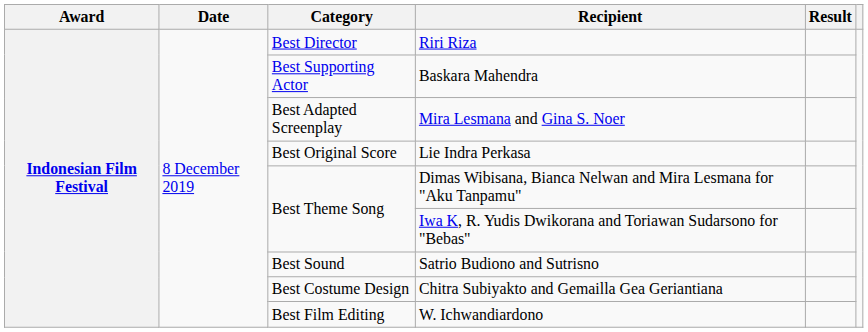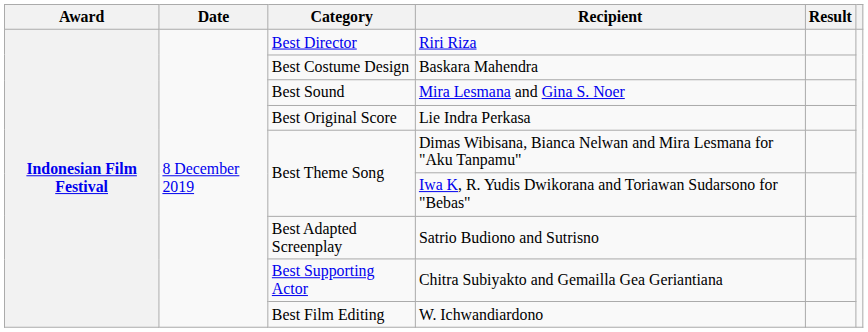 <table class="wikitable sortable plainrowheaders">
 <tr>
 <th>Award</th>
 <th>Date</th>
 <th>Category</th>
 <th>Recipient</th>
 <th>Result</th>
 <th></th>
 </tr>
 <tr>
 <th scope="row" rowspan="9"><a href='#'>Indonesian Film Festival</a></th>
 <td rowspan="9"><a href='#'>8 December 2019</a></td>
 <td><a href='#'>Best Director</a></td>
 <td><a href='#'>Riri Riza</a></td>
 <td></td>
 <td rowspan="9" align="center"></td>
 </tr>
 <tr>
-<td><a href='#'>Best Supporting Actor</a></td>
+<td>Best Costume Design</td>
 <td>Baskara Mahendra</td>
 <td></td>
 </tr>
 <tr>
-<td>Best Adapted Screenplay</td>
+<td>Best Sound</td>
 <td><a href='#'>Mira Lesmana</a> and <a href='#'>Gina S. Noer</a></td>
 <td></td>
 </tr>
 <tr>
 <td>Best Original Score</td>
 <td>Lie Indra Perkasa</td>
 <td></td>
 </tr>
 <tr>
 <td rowspan="2">Best Theme Song</td>
 <td>Dimas Wibisana, Bianca Nelwan and Mira Lesmana for "Aku Tanpamu"</td>
 <td></td>
 </tr>
 <tr>
 <td><a href='#'>Iwa K</a>, R. Yudis Dwikorana and Toriawan Sudarsono for "Bebas"</td>
 <td></td>
 </tr>
 <tr>
-<td>Best Sound</td>
+<td>Best Adapted Screenplay</td>
 <td>Satrio Budiono and Sutrisno</td>
 <td></td>
 </tr>
 <tr>
-<td>Best Costume Design</td>
+<td><a href='#'>Best Supporting Actor</a></td>
 <td>Chitra Subiyakto and Gemailla Gea Geriantiana</td>
 <td></td>
 </tr>
 <tr>
 <td>Best Film Editing</td>
 <td>W. Ichwandiardono</td>
 <td></td>
 </tr>
 </table>
